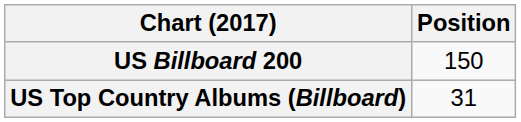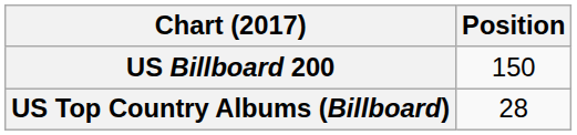 <table class="wikitable sortable plainrowheaders" style="text-align:center">
 <tr>
 <th scope="col">Chart (2017)</th>
 <th scope="col">Position</th>
 </tr>
 <tr>
 <th scope="row">US <em>Billboard</em> 200</th>
 <td>150</td>
 </tr>
 <tr>
 <th scope="row">US Top Country Albums (<em>Billboard</em>)</th>
-<td>31</td>
+<td>28</td>
 </tr>
 </table>
